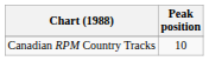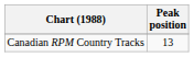 <table class="wikitable sortable">
 <tr>
 <th align="left">Chart (1988)</th>
 <th align="center">Peak<br>position</th>
 </tr>
 <tr>
 </tr>
 <tr>
 <td align="left">Canadian <em>RPM</em> Country Tracks</td>
-<td align="center">10</td>
+<td align="center">13</td>
 </tr>
 </table>
